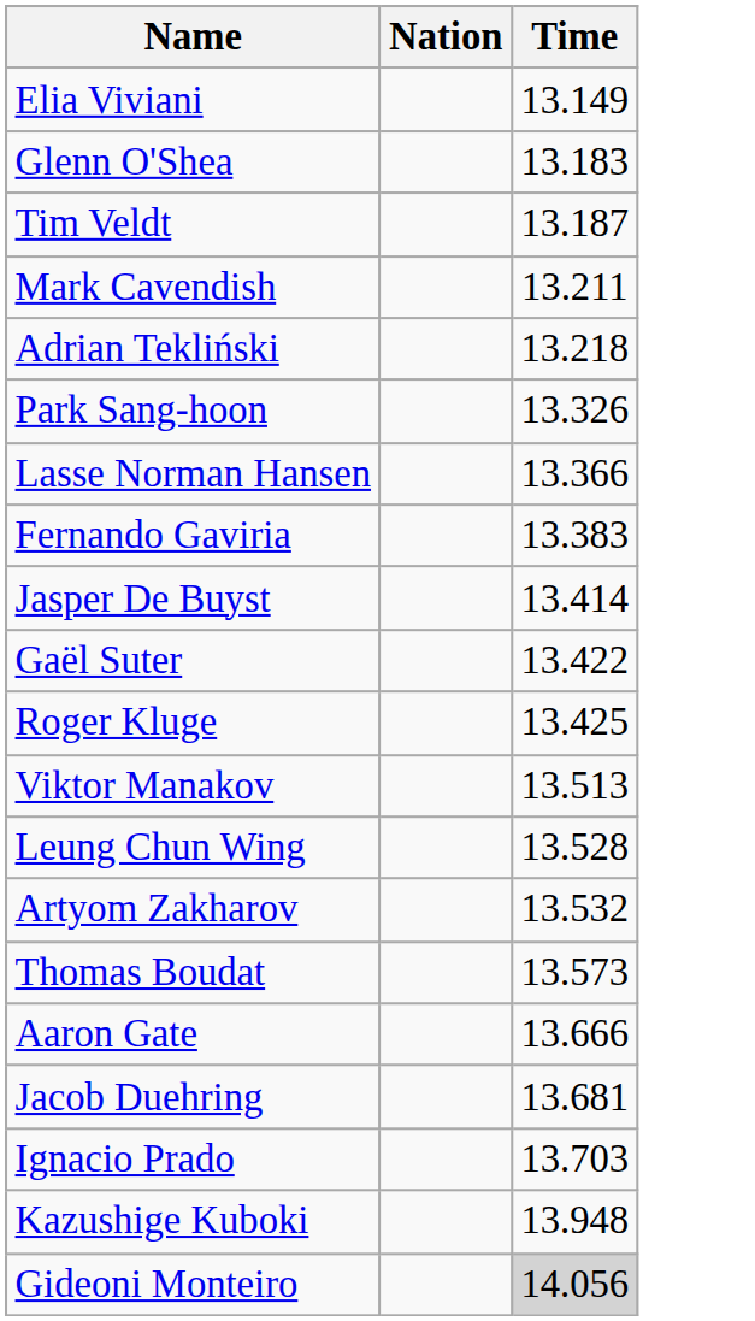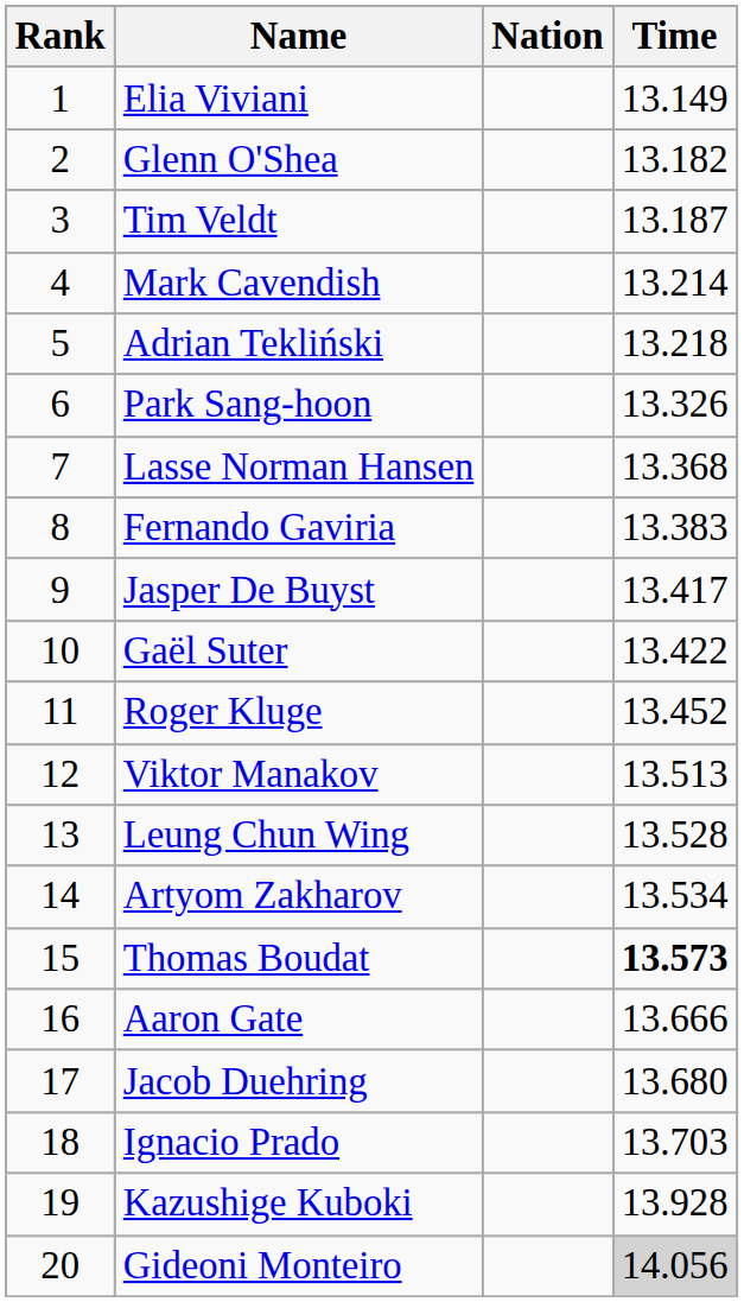 <table class="wikitable sortable" style="text-align:center">
 <tr>
+<th>Rank</th>
 <th>Name</th>
 <th>Nation</th>
 <th>Time</th>
 </tr>
 <tr>
+<td>1</td>
 <td align=left><a href='#'>Elia Viviani</a></td>
 <td align=left></td>
 <td>13.149</td>
 </tr>
 <tr>
+<td>2</td>
 <td align=left><a href='#'>Glenn O'Shea</a></td>
 <td align=left></td>
-<td>13.183</td>
+<td>13.182</td>
 </tr>
 <tr>
+<td>3</td>
 <td align=left><a href='#'>Tim Veldt</a></td>
 <td align=left></td>
 <td>13.187</td>
 </tr>
 <tr>
+<td>4</td>
 <td align=left><a href='#'>Mark Cavendish</a></td>
 <td align=left></td>
-<td>13.211</td>
+<td>13.214</td>
 </tr>
 <tr>
+<td>5</td>
 <td align=left><a href='#'>Adrian Tekliński</a></td>
 <td align=left></td>
 <td>13.218</td>
 </tr>
 <tr>
+<td>6</td>
 <td align=left><a href='#'>Park Sang-hoon</a></td>
 <td align=left></td>
 <td>13.326</td>
 </tr>
 <tr>
+<td>7</td>
 <td align=left><a href='#'>Lasse Norman Hansen</a></td>
 <td align=left></td>
-<td>13.366</td>
+<td>13.368</td>
 </tr>
 <tr>
+<td>8</td>
 <td align=left><a href='#'>Fernando Gaviria</a></td>
 <td align=left></td>
 <td>13.383</td>
 </tr>
 <tr>
+<td>9</td>
 <td align=left><a href='#'>Jasper De Buyst</a></td>
 <td align=left></td>
-<td>13.414</td>
+<td>13.417</td>
 </tr>
 <tr>
+<td>10</td>
 <td align=left><a href='#'>Gaël Suter</a></td>
 <td align=left></td>
 <td>13.422</td>
 </tr>
 <tr>
+<td>11</td>
 <td align=left><a href='#'>Roger Kluge</a></td>
 <td align=left></td>
-<td>13.425</td>
+<td>13.452</td>
 </tr>
 <tr>
+<td>12</td>
 <td align=left><a href='#'>Viktor Manakov</a></td>
 <td align=left></td>
 <td>13.513</td>
 </tr>
 <tr>
+<td>13</td>
 <td align=left><a href='#'>Leung Chun Wing</a></td>
 <td align=left></td>
 <td>13.528</td>
 </tr>
 <tr>
+<td>14</td>
 <td align=left><a href='#'>Artyom Zakharov</a></td>
 <td align=left></td>
-<td>13.532</td>
+<td>13.534</td>
 </tr>
 <tr>
+<td>15</td>
 <td align=left><a href='#'>Thomas Boudat</a></td>
 <td align=left></td>
-<td>13.573</td>
+<td><strong>13.573</strong></td>
 </tr>
 <tr>
+<td>16</td>
 <td align=left><a href='#'>Aaron Gate</a></td>
 <td align=left></td>
 <td>13.666</td>
 </tr>
 <tr>
+<td>17</td>
 <td align=left><a href='#'>Jacob Duehring</a></td>
 <td align=left></td>
-<td>13.681</td>
+<td>13.680</td>
 </tr>
 <tr>
+<td>18</td>
 <td align=left><a href='#'>Ignacio Prado</a></td>
 <td align=left></td>
 <td>13.703</td>
 </tr>
 <tr>
+<td>19</td>
 <td align=left><a href='#'>Kazushige Kuboki</a></td>
 <td align=left></td>
-<td>13.948</td>
+<td>13.928</td>
 </tr>
 <tr>
+<td>20</td>
 <td align=left><a href='#'>Gideoni Monteiro</a></td>
 <td align=left></td>
 <td style="background: lightgrey;">14.056</td>
 </tr>
 </table>
